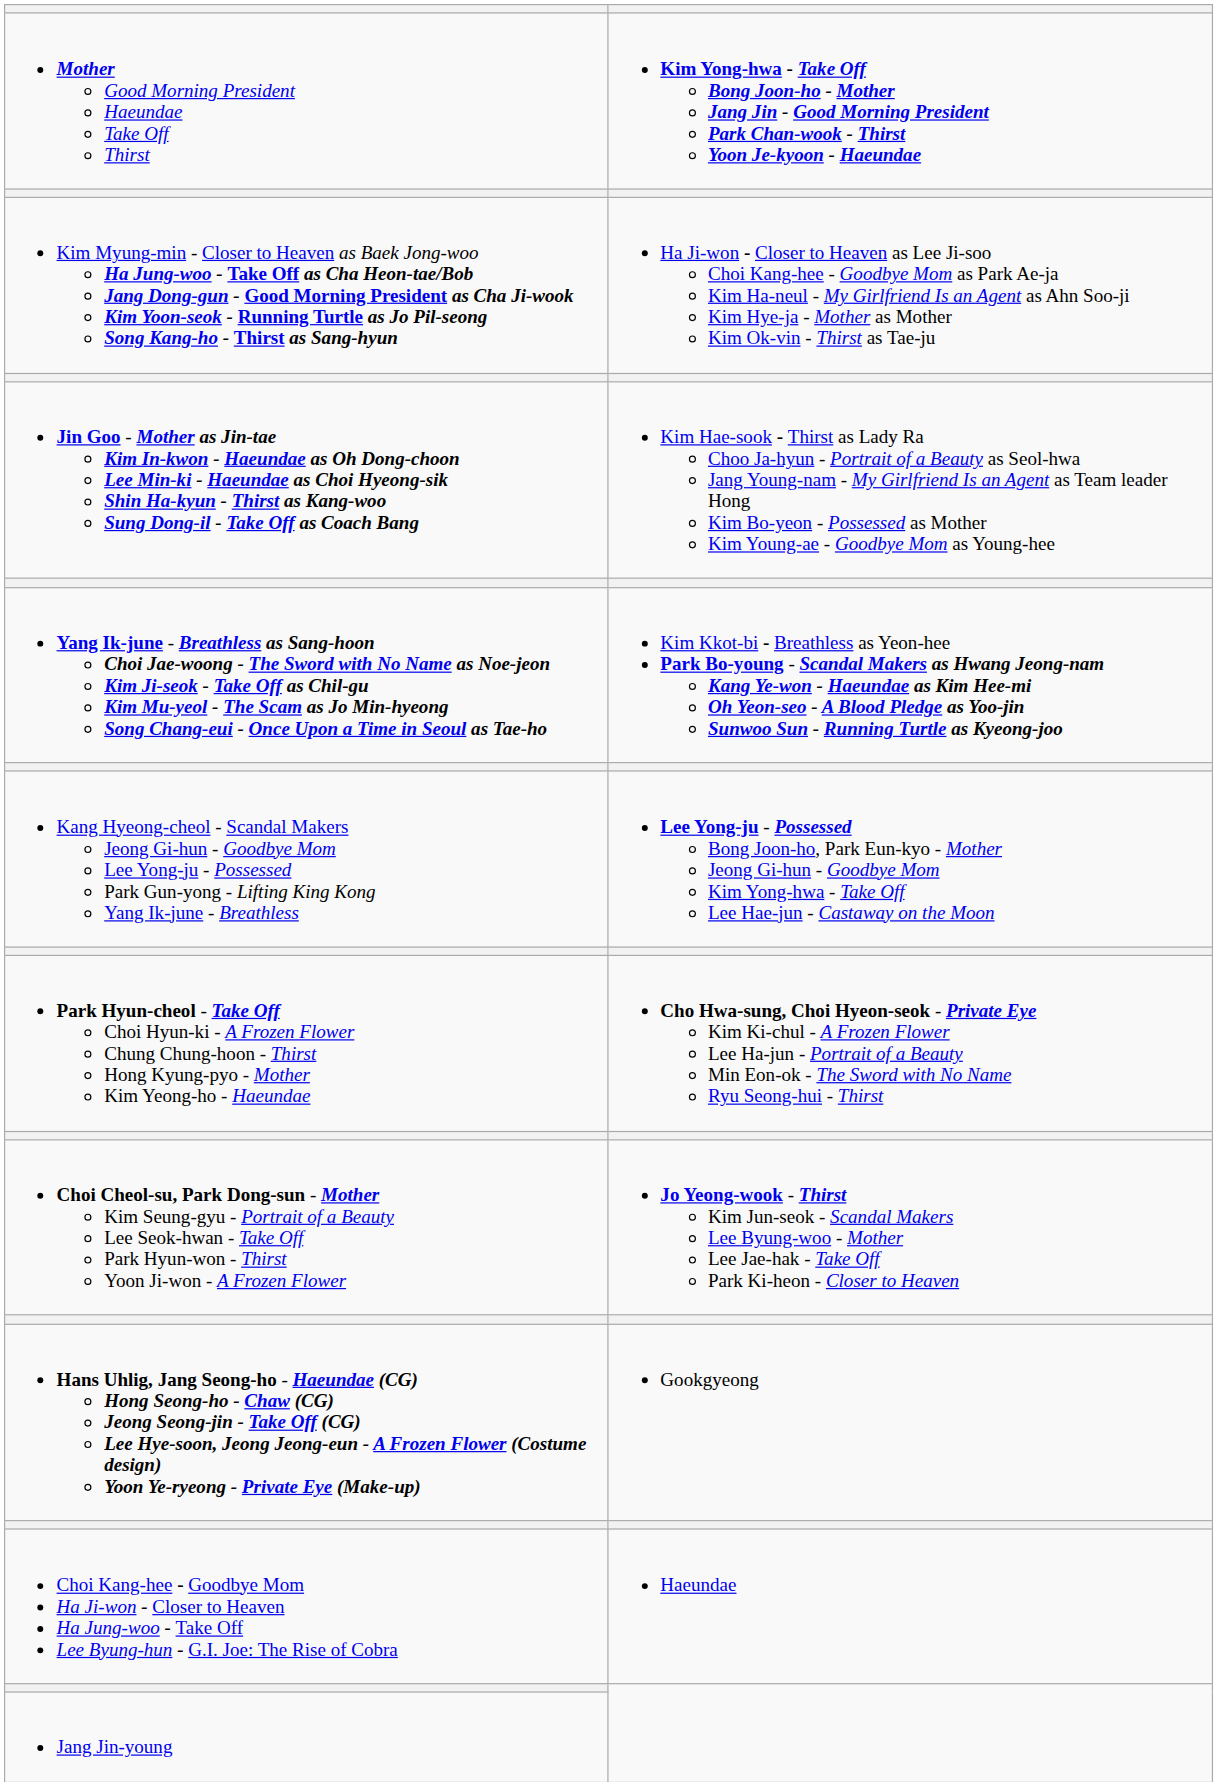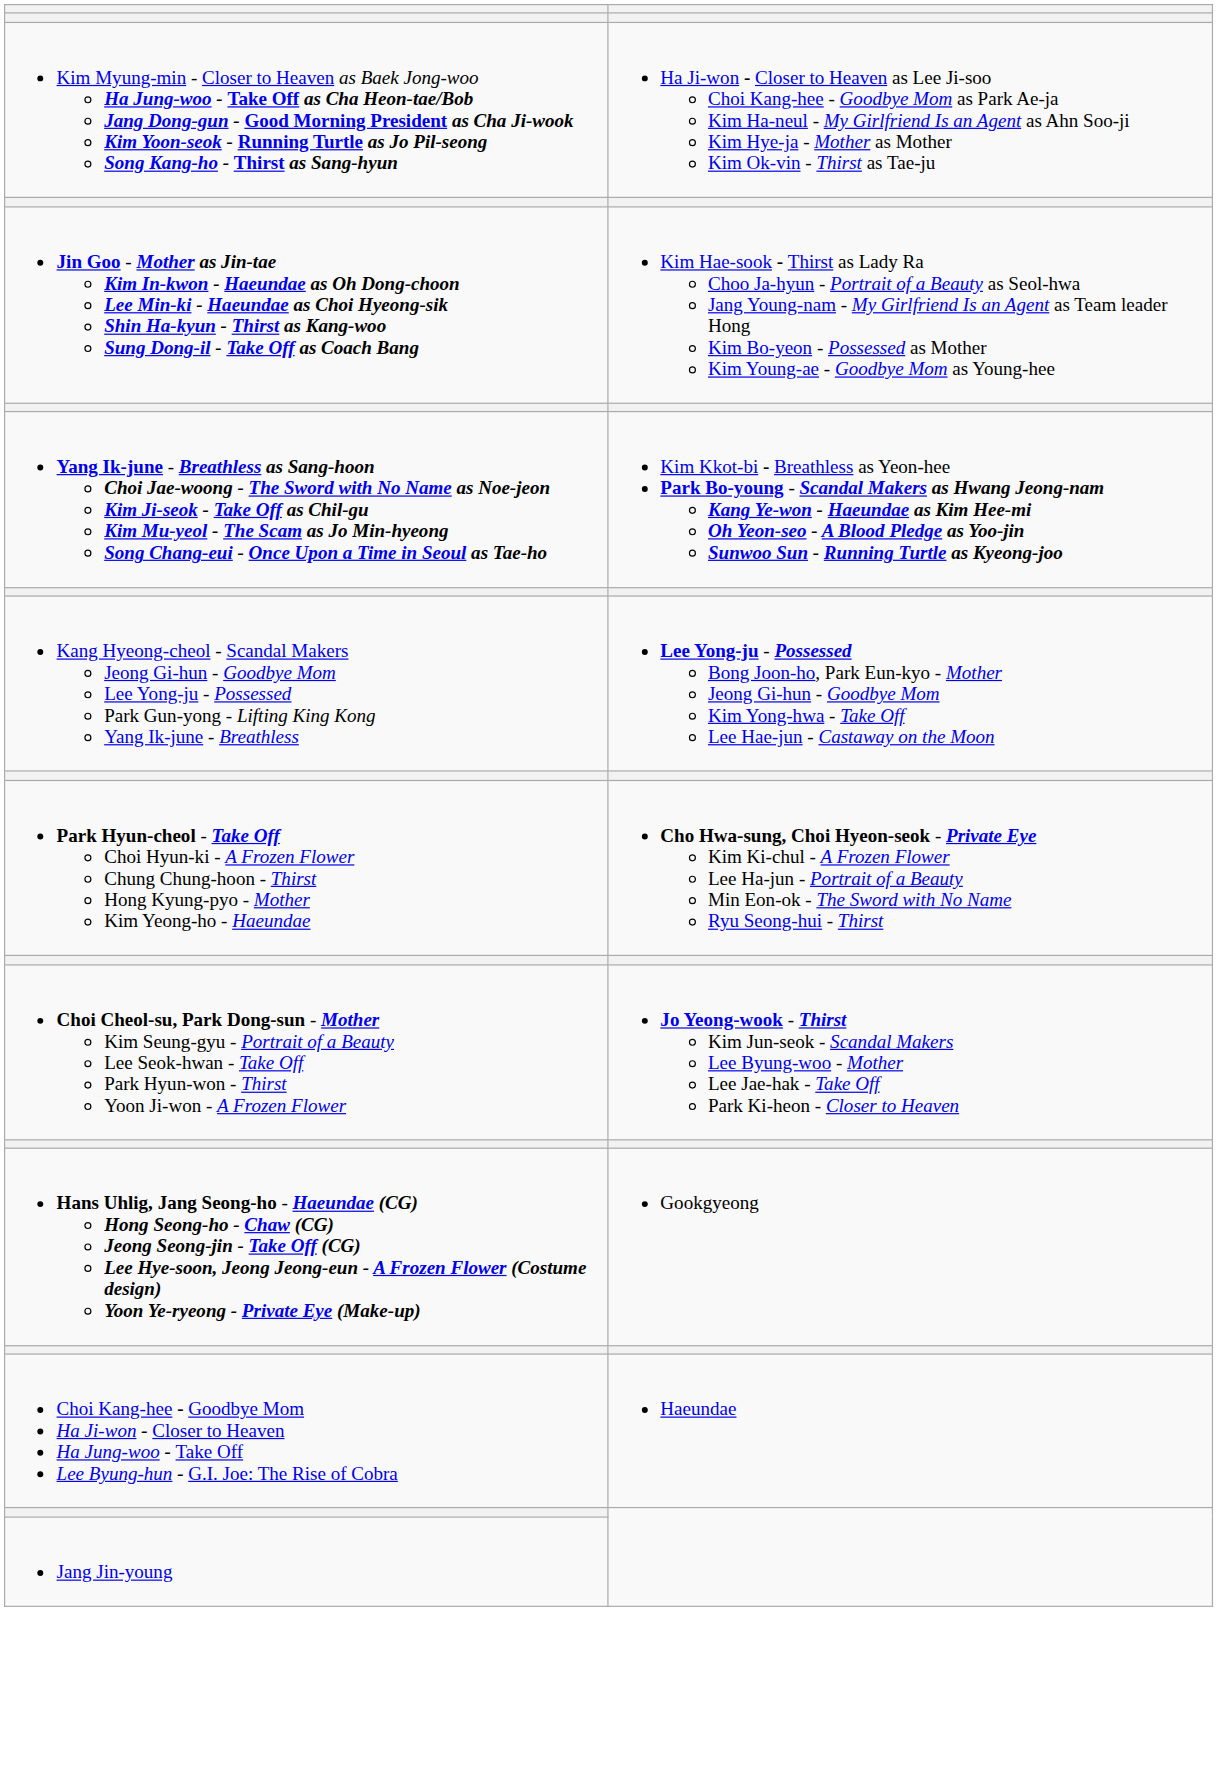 <table class=wikitable>
 <tr>
 <th style="width:500px;"></th>
 <th style="width:500px;"></th>
-</tr>
-<tr>
-<td valign="top"><br><ul><li><strong><em><a href='#'>Mother</a></em></strong><ul><li><em><a href='#'>Good Morning President</a></em></li><li><em><a href='#'>Haeundae</a></em></li><li><em><a href='#'>Take Off</a></em></li><li><em><a href='#'>Thirst</a></em></li></ul></li></ul></td>
-<td valign="top"><br><ul><li><strong><a href='#'>Kim Yong-hwa</a> - <em><a href='#'>Take Off</a><strong><em><ul><li><a href='#'>Bong Joon-ho</a> - </em><a href='#'>Mother</a><em></li><li><a href='#'>Jang Jin</a> - </em><a href='#'>Good Morning President</a><em></li><li><a href='#'>Park Chan-wook</a> - </em><a href='#'>Thirst</a><em></li><li><a href='#'>Yoon Je-kyoon</a> - </em><a href='#'>Haeundae</a><em></li></ul></li></ul></td>
 </tr>
 <tr>
 <th></th>
 <th></th>
 </tr>
 <tr>
 <td valign="top"><br><ul><li></strong><a href='#'>Kim Myung-min</a> - </em><a href='#'>Closer to Heaven</a><em> as Baek Jong-woo<strong><ul><li><a href='#'>Ha Jung-woo</a> - </em><a href='#'>Take Off</a><em> as Cha Heon-tae/Bob</li><li><a href='#'>Jang Dong-gun</a> - </em><a href='#'>Good Morning President</a><em> as Cha Ji-wook</li><li><a href='#'>Kim Yoon-seok</a> - </em><a href='#'>Running Turtle</a><em> as Jo Pil-seong</li><li><a href='#'>Song Kang-ho</a> - </em><a href='#'>Thirst</a><em> as Sang-hyun</li></ul></li></ul></td>
 <td valign="top"><br><ul><li></strong><a href='#'>Ha Ji-won</a><strong> - </em></strong><a href='#'>Closer to Heaven</a></em> as Lee Ji-soo</strong><ul><li><a href='#'>Choi Kang-hee</a> - <em><a href='#'>Goodbye Mom</a></em> as Park Ae-ja</li><li><a href='#'>Kim Ha-neul</a> - <em><a href='#'>My Girlfriend Is an Agent</a></em> as Ahn Soo-ji</li><li><a href='#'>Kim Hye-ja</a> - <em><a href='#'>Mother</a></em> as Mother</li><li><a href='#'>Kim Ok-vin</a> - <em><a href='#'>Thirst</a></em> as Tae-ju</li></ul></li></ul></td>
 </tr>
 <tr>
 <th></th>
 <th></th>
 </tr>
 <tr>
 <td valign="top"><br><ul><li><strong><a href='#'>Jin Goo</a></strong> - <strong><em><a href='#'>Mother</a><em> as Jin-tae<strong><ul><li><a href='#'>Kim In-kwon</a> - </em><a href='#'>Haeundae</a><em> as Oh Dong-choon</li><li><a href='#'>Lee Min-ki</a> - </em><a href='#'>Haeundae</a><em> as Choi Hyeong-sik</li><li><a href='#'>Shin Ha-kyun</a> - </em><a href='#'>Thirst</a><em> as Kang-woo</li><li><a href='#'>Sung Dong-il</a> - </em><a href='#'>Take Off</a><em> as Coach Bang</li></ul></li></ul></td>
 <td valign="top"><br><ul><li></strong><a href='#'>Kim Hae-sook</a><strong> - </em></strong><a href='#'>Thirst</a></em> as Lady Ra</strong><ul><li><a href='#'>Choo Ja-hyun</a> - <em><a href='#'>Portrait of a Beauty</a></em> as Seol-hwa</li><li><a href='#'>Jang Young-nam</a> - <em><a href='#'>My Girlfriend Is an Agent</a></em> as Team leader Hong</li><li><a href='#'>Kim Bo-yeon</a> - <em><a href='#'>Possessed</a></em> as Mother</li><li><a href='#'>Kim Young-ae</a> - <em><a href='#'>Goodbye Mom</a></em> as Young-hee</li></ul></li></ul></td>
 </tr>
 <tr>
 <th></th>
 <th></th>
 </tr>
 <tr>
 <td valign="top"><br><ul><li><strong><a href='#'>Yang Ik-june</a></strong> - <strong><em><a href='#'>Breathless</a><em> as Sang-hoon<strong><ul><li>Choi Jae-woong - </em><a href='#'>The Sword with No Name</a><em> as Noe-jeon</li><li><a href='#'>Kim Ji-seok</a> - </em><a href='#'>Take Off</a><em> as Chil-gu</li><li><a href='#'>Kim Mu-yeol</a> - </em><a href='#'>The Scam</a><em> as Jo Min-hyeong</li><li><a href='#'>Song Chang-eui</a> - </em><a href='#'>Once Upon a Time in Seoul</a><em> as Tae-ho</li></ul></li></ul></td>
 <td valign="top"><br><ul><li></strong><a href='#'>Kim Kkot-bi</a><strong> - </em></strong><a href='#'>Breathless</a></em> as Yeon-hee</strong></li><li><strong><a href='#'>Park Bo-young</a></strong> - <strong><em><a href='#'>Scandal Makers</a><em> as Hwang Jeong-nam<strong><ul><li><a href='#'>Kang Ye-won</a> - </em><a href='#'>Haeundae</a><em> as Kim Hee-mi</li><li><a href='#'>Oh Yeon-seo</a> - </em><a href='#'>A Blood Pledge</a><em> as Yoo-jin</li><li><a href='#'>Sunwoo Sun</a> - </em><a href='#'>Running Turtle</a><em> as Kyeong-joo</li></ul></li></ul></td>
 </tr>
 <tr>
 <th></th>
 <th></th>
 </tr>
 <tr>
 <td valign="top"><br><ul><li></strong><a href='#'>Kang Hyeong-cheol</a>  - </em><a href='#'>Scandal Makers</a></em></strong><ul><li><a href='#'>Jeong Gi-hun</a> - <em><a href='#'>Goodbye Mom</a></em></li><li><a href='#'>Lee Yong-ju</a> - <em><a href='#'>Possessed</a></em></li><li>Park Gun-yong - <em>Lifting King Kong</em></li><li><a href='#'>Yang Ik-june</a> - <em><a href='#'>Breathless</a></em></li></ul></li></ul></td>
 <td valign="top"><br><ul><li><strong><a href='#'>Lee Yong-ju</a></strong> - <strong><em><a href='#'>Possessed</a></em></strong><ul><li><a href='#'>Bong Joon-ho</a>, Park Eun-kyo - <em><a href='#'>Mother</a></em></li><li><a href='#'>Jeong Gi-hun</a> - <em><a href='#'>Goodbye Mom</a></em></li><li><a href='#'>Kim Yong-hwa</a> - <em><a href='#'>Take Off</a></em></li><li><a href='#'>Lee Hae-jun</a> - <em><a href='#'>Castaway on the Moon</a></em></li></ul></li></ul></td>
 </tr>
 <tr>
 <th></th>
 <th></th>
 </tr>
 <tr>
 <td valign="top"><br><ul><li><strong>Park Hyun-cheol</strong> - <strong><em><a href='#'>Take Off</a></em></strong><ul><li>Choi Hyun-ki - <em><a href='#'>A Frozen Flower</a></em></li><li>Chung Chung-hoon - <em><a href='#'>Thirst</a></em></li><li>Hong Kyung-pyo - <em><a href='#'>Mother</a></em></li><li>Kim Yeong-ho  - <em><a href='#'>Haeundae</a></em></li></ul></li></ul></td>
 <td valign="top"><br><ul><li><strong>Cho Hwa-sung, Choi Hyeon-seok</strong> - <strong><em><a href='#'>Private Eye</a></em></strong><ul><li>Kim Ki-chul - <em><a href='#'>A Frozen Flower</a></em></li><li>Lee Ha-jun - <em><a href='#'>Portrait of a Beauty</a></em></li><li>Min Eon-ok - <em><a href='#'>The Sword with No Name</a></em></li><li><a href='#'>Ryu Seong-hui</a> - <em><a href='#'>Thirst</a></em></li></ul></li></ul></td>
 </tr>
 <tr>
 <th></th>
 <th></th>
 </tr>
 <tr>
 <td valign="top"><br><ul><li><strong>Choi Cheol-su, Park Dong-sun</strong> - <strong><em><a href='#'>Mother</a></em></strong><ul><li>Kim Seung-gyu - <em><a href='#'>Portrait of a Beauty</a></em></li><li>Lee Seok-hwan - <em><a href='#'>Take Off</a></em></li><li>Park Hyun-won - <em><a href='#'>Thirst</a></em></li><li>Yoon Ji-won - <em><a href='#'>A Frozen Flower</a></em></li></ul></li></ul></td>
 <td valign="top"><br><ul><li><strong><a href='#'>Jo Yeong-wook</a></strong> - <strong><em><a href='#'>Thirst</a></em></strong><ul><li>Kim Jun-seok - <em><a href='#'>Scandal Makers</a></em></li><li><a href='#'>Lee Byung-woo</a> - <em><a href='#'>Mother</a></em></li><li>Lee Jae-hak - <em><a href='#'>Take Off</a></em></li><li>Park Ki-heon - <em><a href='#'>Closer to Heaven</a></em></li></ul></li></ul></td>
 </tr>
 <tr>
 <th></th>
 <th></th>
 </tr>
 <tr>
 <td valign="top"><br><ul><li><strong>Hans Uhlig, Jang Seong-ho</strong> - <strong><em><a href='#'>Haeundae</a><em> (CG)<strong><ul><li>Hong Seong-ho - </em><a href='#'>Chaw</a><em> (CG)</li><li>Jeong Seong-jin - </em><a href='#'>Take Off</a><em> (CG)</li><li>Lee Hye-soon, Jeong Jeong-eun - </em><a href='#'>A Frozen Flower</a><em> (Costume design)</li><li>Yoon Ye-ryeong - </em><a href='#'>Private Eye</a><em> (Make-up)</li></ul></li></ul></td>
 <td valign="top"><br><ul><li></em></strong>Gookgyeong<strong><em></li></ul></td>
 </tr>
 <tr>
 <th></th>
 <th></th>
 </tr>
 <tr>
 <td valign="top"><br><ul><li></strong><a href='#'>Choi Kang-hee</a><strong> - </em></strong><a href='#'>Goodbye Mom</a><strong><em></li><li></strong><a href='#'>Ha Ji-won</a><strong> - </em></strong><a href='#'>Closer to Heaven</a><strong><em></li><li></strong><a href='#'>Ha Jung-woo</a><strong> - </em></strong><a href='#'>Take Off</a><strong><em></li><li></strong><a href='#'>Lee Byung-hun</a><strong> - </em></strong><a href='#'>G.I. Joe: The Rise of Cobra</a><strong><em></li></ul></td>
 <td valign="top"><br><ul><li></em></strong><a href='#'>Haeundae</a><strong><em></li></ul></td>
 </tr>
 <tr>
 <th></th>
 </tr>
 <tr>
 <td valign="top"><br><ul><li></strong><a href='#'>Jang Jin-young</a><strong></li></ul></td>
 </tr>
 </table>
